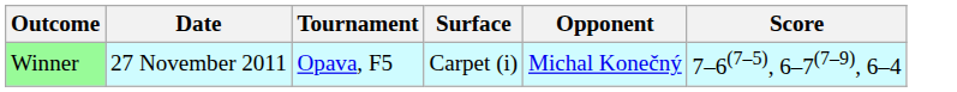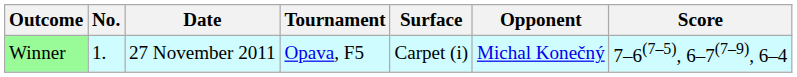 <table class="wikitable sortable" style=font-size:97%>
 <tr>
 <th>Outcome</th>
+<th>No.</th>
 <th>Date</th>
 <th>Tournament</th>
 <th>Surface</th>
 <th>Opponent</th>
 <th>Score</th>
 </tr>
 <tr bgcolor=CFFCFF>
 <td bgcolor=98FB98>Winner</td>
+<td>1.</td>
 <td>27 November 2011</td>
 <td><a href='#'>Opava</a>, F5</td>
 <td>Carpet (i)</td>
 <td> <a href='#'>Michal Konečný</a></td>
 <td>7–6<sup>(7–5)</sup>, 6–7<sup>(7–9)</sup>, 6–4</td>
 </tr>
 </table>
